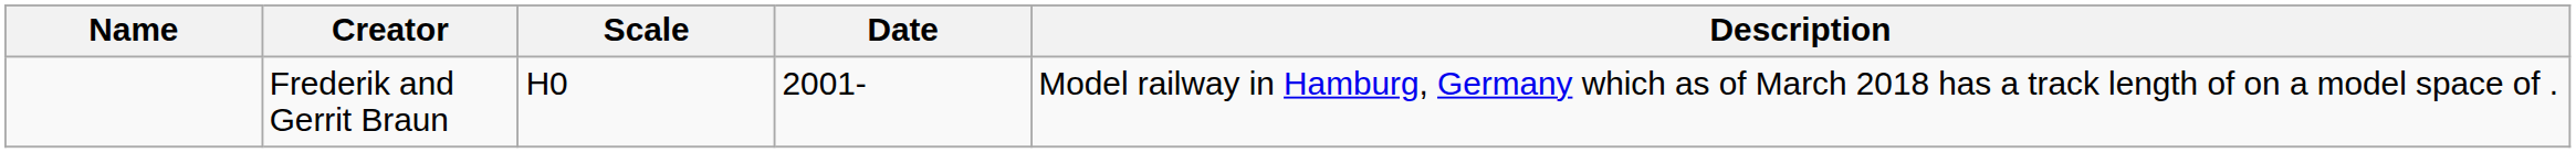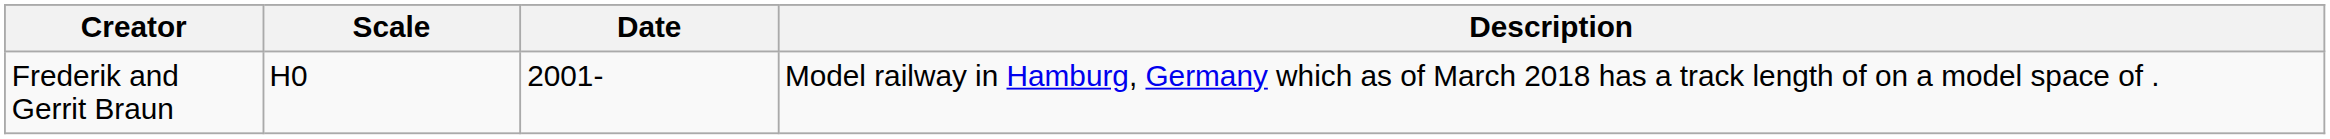 <table class="wikitable sortable">
 <tr>
-<th style="width: 10%;">Name</th>
 <th style="width: 10%;">Creator</th>
 <th style="width: 10%;">Scale</th>
 <th style="width: 10%;">Date</th>
 <th style="width: 60%;">Description</th>
 </tr>
 <tr style="vertical-align: top;">
-<td></td>
 <td>Frederik and Gerrit Braun</td>
 <td>H0</td>
 <td>2001-</td>
 <td> Model railway in <a href='#'>Hamburg</a>, <a href='#'>Germany</a> which as of March 2018 has a track length of  on a model space of .</td>
 </tr>
 </table>
